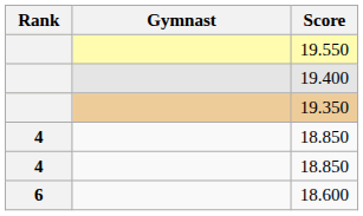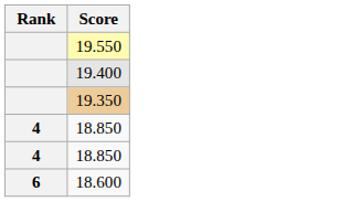 <table class="wikitable sortable" style="text-align:center; font-size:95%">
 <tr>
 <th scope="col" style="width:50px;">Rank</th>
-<th scope="col" style="width:180px;">Gymnast</th>
 <th scope="col" style="width:50px;">Score</th>
 </tr>
 <tr style="background:#fffcaf;">
 <th scope=row style="text-align:center"></th>
-<td style="text-align:left;"></td>
 <td>19.550</td>
 </tr>
 <tr style="background:#e5e5e5;">
 <th scope=row style="text-align:center"></th>
-<td style="text-align:left;"></td>
 <td>19.400</td>
 </tr>
 <tr style="background:#ec9;">
 <th scope=row style="text-align:center"></th>
-<td style="text-align:left;"></td>
 <td>19.350</td>
 </tr>
 <tr>
 <th scope=row style="text-align:center">4</th>
-<td style="text-align:left;"></td>
 <td>18.850</td>
 </tr>
 <tr>
 <th scope=row style="text-align:center">4</th>
-<td style="text-align:left;"></td>
 <td>18.850</td>
 </tr>
 <tr>
 <th scope=row style="text-align:center">6</th>
-<td style="text-align:left;"></td>
 <td>18.600</td>
 </tr>
 </table>
